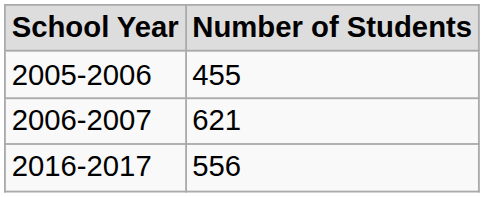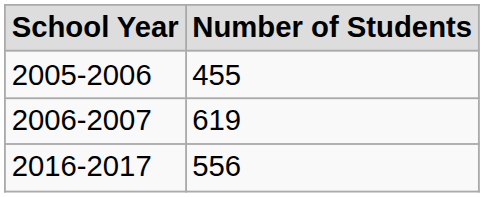 <table class="wikitable">
 <tr align="center"  bgcolor="#dddddd">
 <td><strong>School Year</strong></td>
 <td><strong>Number of Students</strong></td>
 </tr>
 <tr>
 <td>2005-2006</td>
 <td>455</td>
 </tr>
 <tr>
 <td>2006-2007</td>
-<td>621</td>
+<td>619</td>
 </tr>
 <tr>
 <td>2016-2017</td>
 <td>556</td>
 </tr>
 </table>
